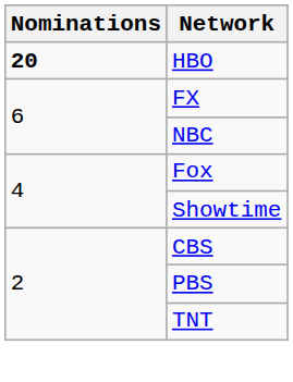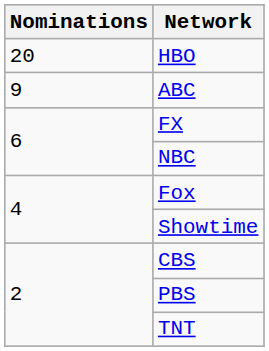 <table class="wikitable">
 <tr>
 <th>Nominations</th>
 <th>Network</th>
 </tr>
 <tr>
-<td><strong>20</strong></td>
+<td>20</td>
 <td><a href='#'>HBO</a></td>
+</tr>
+<tr>
+<td>9</td>
+<td><a href='#'>ABC</a></td>
 </tr>
 <tr>
 <td rowspan="2">6</td>
 <td><a href='#'>FX</a></td>
 </tr>
 <tr>
 <td><a href='#'>NBC</a></td>
 </tr>
 <tr>
 <td rowspan="2">4</td>
 <td><a href='#'>Fox</a></td>
 </tr>
 <tr>
 <td><a href='#'>Showtime</a></td>
 </tr>
 <tr>
 <td rowspan="3">2</td>
 <td><a href='#'>CBS</a></td>
 </tr>
 <tr>
 <td><a href='#'>PBS</a></td>
 </tr>
 <tr>
 <td><a href='#'>TNT</a></td>
 </tr>
 </table>
